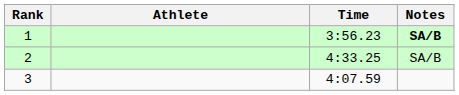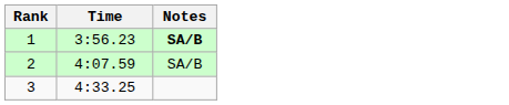 <table class=wikitable style="text-align:center">
 <tr>
 <th width=40>Rank</th>
-<th width=250>Athlete</th>
 <th width=80>Time</th>
 <th width=50>Notes</th>
 </tr>
 <tr bgcolor="ccffcc">
 <td>1</td>
-<td align=left></td>
 <td>3:56.23</td>
 <td><strong>SA/B</strong></td>
 </tr>
 <tr bgcolor="ccffcc">
 <td>2</td>
-<td align=left></td>
-<td>4:33.25</td>
+<td>4:07.59</td>
 <td>SA/B</td>
 </tr>
 <tr>
 <td>3</td>
-<td align=left></td>
-<td>4:07.59</td>
+<td>4:33.25</td>
 <td></td>
 </tr>
 </table>
